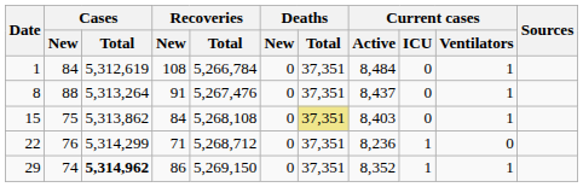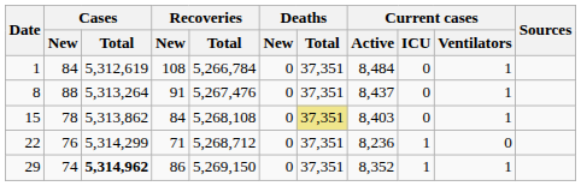 <table class="wikitable sortable mw-collapsible mw-collapsed sticky-header-multi sort-under" style="text-align:right;">
 <tr>
 <th rowspan=2>Date</th>
 <th colspan=2>Cases</th>
 <th colspan=2>Recoveries</th>
 <th colspan=2>Deaths</th>
 <th colspan=3>Current cases</th>
 <th rowspan=2 class="unsortable">Sources</th>
 </tr>
 <tr>
 <th>New</th>
 <th>Total</th>
 <th>New</th>
 <th>Total</th>
 <th>New</th>
 <th>Total</th>
 <th>Active</th>
 <th>ICU</th>
 <th>Ventilators</th>
 </tr>
 <tr>
 <td>1</td>
 <td>84</td>
 <td>5,312,619</td>
 <td>108</td>
 <td>5,266,784</td>
 <td>0</td>
 <td>37,351</td>
 <td>8,484</td>
 <td>0</td>
 <td>1</td>
 <td></td>
 </tr>
 <tr>
 <td>8</td>
 <td>88</td>
 <td>5,313,264</td>
 <td>91</td>
 <td>5,267,476</td>
 <td>0</td>
 <td>37,351</td>
 <td>8,437</td>
 <td>0</td>
 <td>1</td>
 <td></td>
 </tr>
 <tr>
 <td>15</td>
-<td>75</td>
+<td>78</td>
 <td>5,313,862</td>
 <td>84</td>
 <td>5,268,108</td>
 <td>0</td>
 <td style="background: khaki;">37,351</td>
 <td>8,403</td>
 <td>0</td>
 <td>1</td>
 <td></td>
 </tr>
 <tr>
 <td>22</td>
 <td>76</td>
 <td>5,314,299</td>
 <td>71</td>
 <td>5,268,712</td>
 <td>0</td>
 <td>37,351</td>
 <td>8,236</td>
 <td>1</td>
 <td>0</td>
 <td></td>
 </tr>
 <tr>
 <td>29</td>
 <td>74</td>
 <td><strong>5,314,962</strong></td>
 <td>86</td>
 <td>5,269,150</td>
 <td>0</td>
 <td>37,351</td>
 <td>8,352</td>
 <td>1</td>
 <td>1</td>
 <td></td>
 </tr>
 </table>
